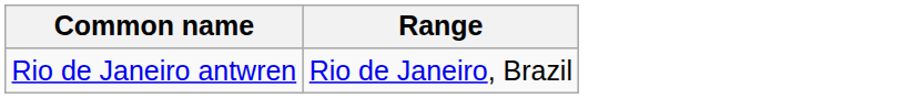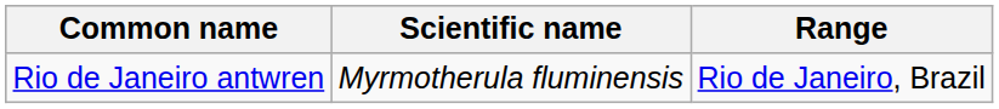 <table class="wikitable sortable">
 <tr>
 <th>Common name</th>
+<th>Scientific name</th>
 <th>Range</th>
 </tr>
 <tr>
 <td><a href='#'>Rio de Janeiro antwren</a></td>
+<td><em>Myrmotherula fluminensis</em></td>
 <td><a href='#'>Rio de Janeiro</a>, Brazil</td>
 </tr>
 </table>
